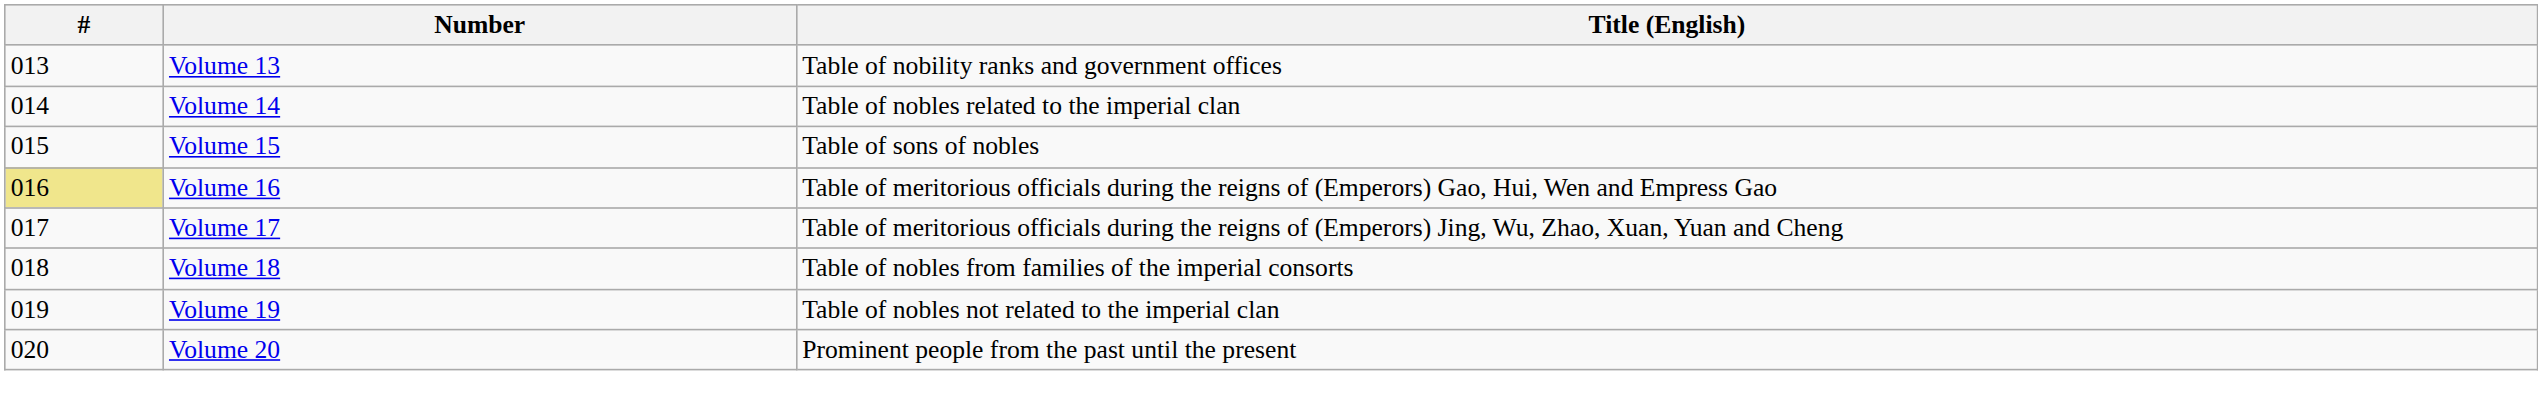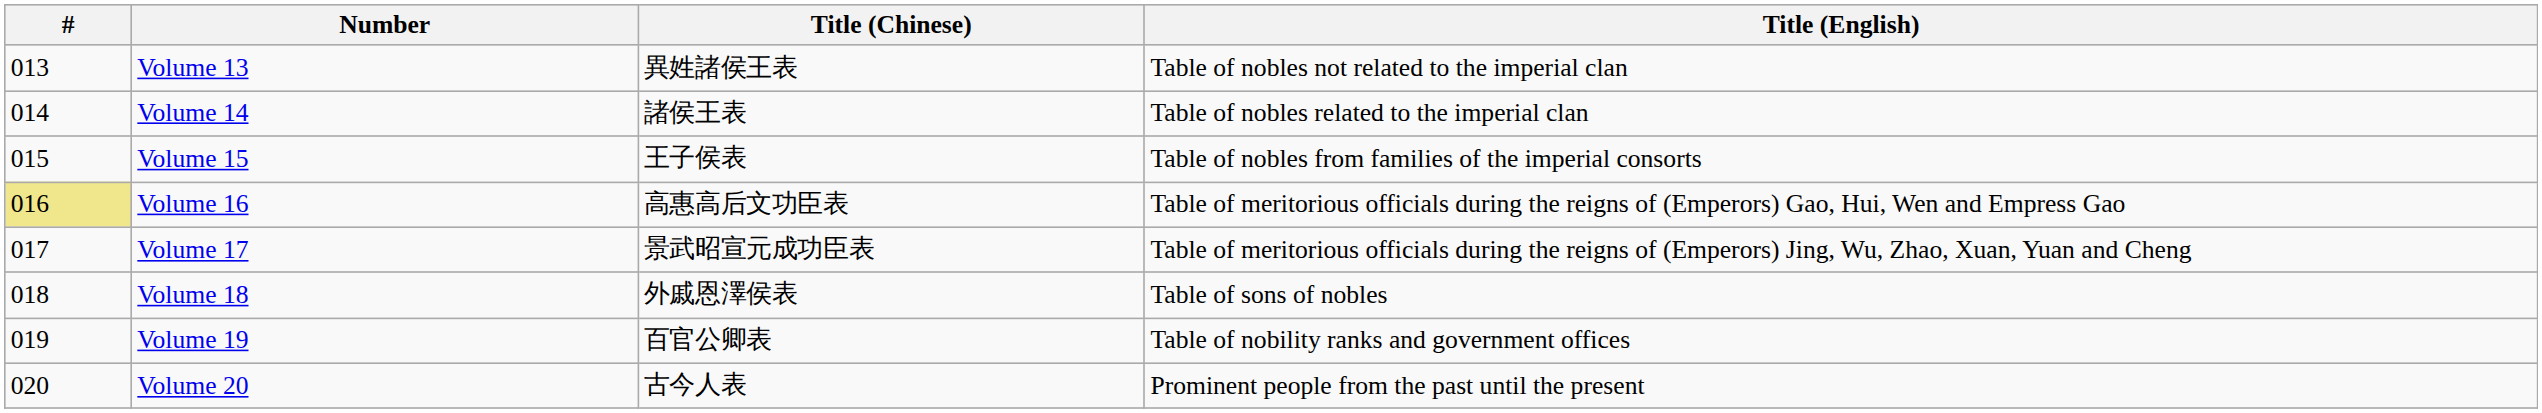 <table class=wikitable width=100%>
 <tr>
 <th width=5%>#</th>
 <th width=20%>Number</th>
+<th width=20%>Title (Chinese)</th>
 <th width=55%>Title (English)</th>
 </tr>
 <tr>
 <td>013</td>
 <td><a href='#'>Volume 13</a></td>
-<td>Table of nobility ranks and government offices</td>
+<td>異姓諸侯王表</td>
+<td>Table of nobles not related to the imperial clan</td>
 </tr>
 <tr>
 <td>014</td>
 <td><a href='#'>Volume 14</a></td>
+<td>諸侯王表</td>
 <td>Table of nobles related to the imperial clan</td>
 </tr>
 <tr>
 <td>015</td>
 <td><a href='#'>Volume 15</a></td>
-<td>Table of sons of nobles</td>
+<td>王子侯表</td>
+<td>Table of nobles from families of the imperial consorts</td>
 </tr>
 <tr>
 <td style="background: khaki;">016</td>
 <td><a href='#'>Volume 16</a></td>
+<td>高惠高后文功臣表</td>
 <td>Table of meritorious officials during the reigns of (Emperors) Gao, Hui, Wen and Empress Gao</td>
 </tr>
 <tr>
 <td>017</td>
 <td><a href='#'>Volume 17</a></td>
+<td>景武昭宣元成功臣表</td>
 <td>Table of meritorious officials during the reigns of (Emperors) Jing, Wu, Zhao, Xuan, Yuan and Cheng</td>
 </tr>
 <tr>
 <td>018</td>
 <td><a href='#'>Volume 18</a></td>
-<td>Table of nobles from families of the imperial consorts</td>
+<td>外戚恩澤侯表</td>
+<td>Table of sons of nobles</td>
 </tr>
 <tr>
 <td>019</td>
 <td><a href='#'>Volume 19</a></td>
-<td>Table of nobles not related to the imperial clan</td>
+<td>百官公卿表</td>
+<td>Table of nobility ranks and government offices</td>
 </tr>
 <tr>
 <td>020</td>
 <td><a href='#'>Volume 20</a></td>
+<td>古今人表</td>
 <td>Prominent people from the past until the present</td>
 </tr>
 </table>
